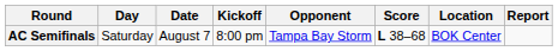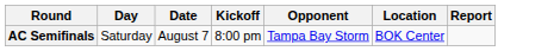 <table class="wikitable" style="font-size: 95%;">
 <tr>
 <th>Round</th>
 <th>Day</th>
 <th>Date</th>
 <th>Kickoff</th>
 <th>Opponent</th>
-<th>Score</th>
 <th>Location</th>
 <th>Report</th>
 </tr>
 <tr style= bgcolor="ffcccc">
 <th>AC Semifinals</th>
 <td align="center">Saturday</td>
 <td align="center">August 7</td>
 <td>8:00 pm</td>
 <td><a href='#'>Tampa Bay Storm</a></td>
-<td align="center"><strong>L</strong> 38–68</td>
 <td align="center"><a href='#'>BOK Center</a></td>
 <td align="center"></td>
 </tr>
 </table>
